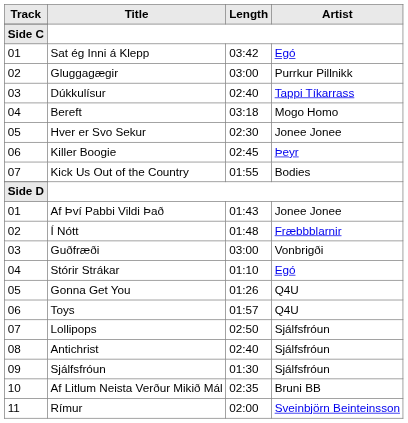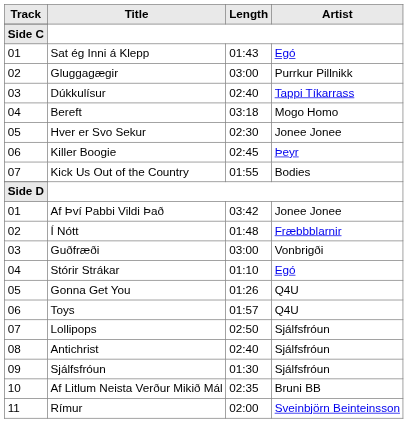 <table class="toccolours" border="1" cellpadding="4" style="border-collapse:collapse">
 <tr style="background-color:#e9e9e9" |>
 <th>Track</th>
 <th>Title</th>
 <th>Length</th>
 <th>Artist</th>
 </tr>
 <tr>
 </tr>
 <tr style="background-color:#e9e9e9" |>
 <th>Side C</th>
 </tr>
 <tr>
 <td>01</td>
 <td>Sat ég Inni á Klepp</td>
-<td>03:42</td>
+<td>01:43</td>
 <td><a href='#'>Egó</a></td>
 </tr>
 <tr>
 <td>02</td>
 <td>Gluggagægir</td>
 <td>03:00</td>
 <td>Purrkur Pillnikk</td>
 </tr>
 <tr>
 <td>03</td>
 <td>Dúkkulísur</td>
 <td>02:40</td>
 <td><a href='#'>Tappi Tíkarrass</a></td>
 </tr>
 <tr>
 <td>04</td>
 <td>Bereft</td>
 <td>03:18</td>
 <td>Mogo Homo</td>
 </tr>
 <tr>
 <td>05</td>
 <td>Hver er Svo Sekur</td>
 <td>02:30</td>
 <td>Jonee Jonee</td>
 </tr>
 <tr>
 <td>06</td>
 <td>Killer Boogie</td>
 <td>02:45</td>
 <td><a href='#'>Þeyr</a></td>
 </tr>
 <tr>
 <td>07</td>
 <td>Kick Us Out of the Country</td>
 <td>01:55</td>
 <td>Bodies</td>
 </tr>
 <tr>
 </tr>
 <tr style="background-color:#e9e9e9" |>
 <th>Side D</th>
 </tr>
 <tr>
 <td>01</td>
 <td>Af Því Pabbi Vildi Það</td>
-<td>01:43</td>
+<td>03:42</td>
 <td>Jonee Jonee</td>
 </tr>
 <tr>
 <td>02</td>
 <td>Í Nótt</td>
 <td>01:48</td>
 <td><a href='#'>Fræbbblarnir</a></td>
 </tr>
 <tr>
 <td>03</td>
 <td>Guðfræði</td>
 <td>03:00</td>
 <td>Vonbrigði</td>
 </tr>
 <tr>
 <td>04</td>
 <td>Stórir Strákar</td>
 <td>01:10</td>
 <td><a href='#'>Egó</a></td>
 </tr>
 <tr>
 <td>05</td>
 <td>Gonna Get You</td>
 <td>01:26</td>
 <td>Q4U</td>
 </tr>
 <tr>
 <td>06</td>
 <td>Toys</td>
 <td>01:57</td>
 <td>Q4U</td>
 </tr>
 <tr>
 <td>07</td>
 <td>Lollipops</td>
 <td>02:50</td>
 <td>Sjálfsfróun</td>
 </tr>
 <tr>
 <td>08</td>
 <td>Antichrist</td>
 <td>02:40</td>
 <td>Sjálfsfróun</td>
 </tr>
 <tr>
 <td>09</td>
 <td>Sjálfsfróun</td>
 <td>01:30</td>
 <td>Sjálfsfróun</td>
 </tr>
 <tr>
 <td>10</td>
 <td>Af Litlum Neista Verður Mikið Mál</td>
 <td>02:35</td>
 <td>Bruni BB</td>
 </tr>
 <tr>
 <td>11</td>
 <td>Rímur</td>
 <td>02:00</td>
 <td><a href='#'>Sveinbjörn Beinteinsson</a></td>
 </tr>
 </table>
